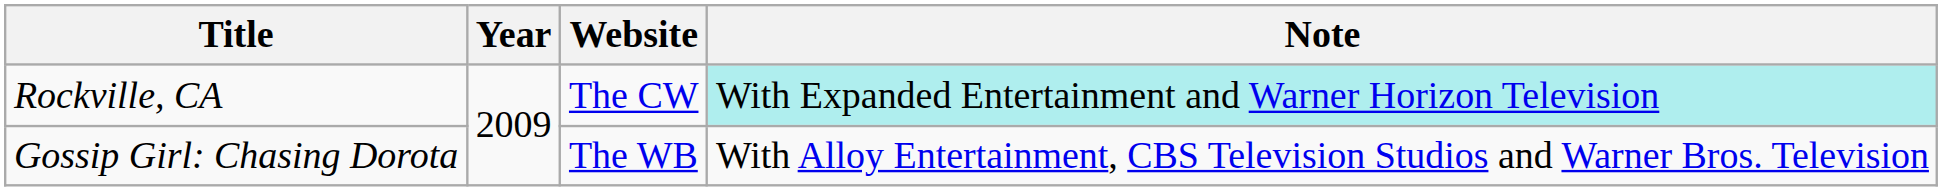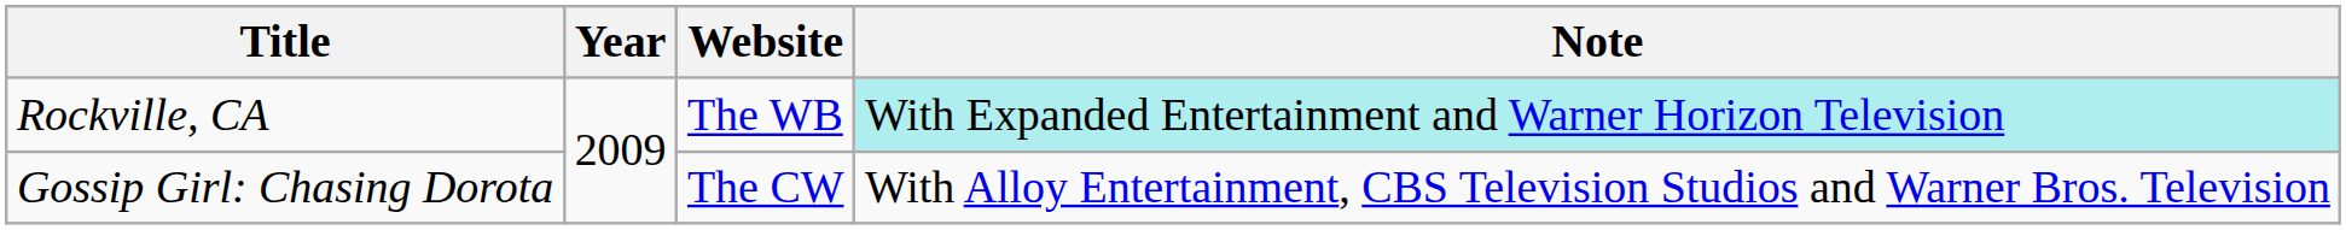 <table class="sortable wikitable">
 <tr>
 <th>Title</th>
 <th>Year</th>
 <th>Website</th>
 <th>Note</th>
 </tr>
 <tr>
 <td><em>Rockville, CA</em></td>
 <td rowspan="2">2009</td>
-<td><a href='#'>The CW</a></td>
+<td><a href='#'>The WB</a></td>
 <td style="background: paleturquoise;">With Expanded Entertainment and <a href='#'>Warner Horizon Television</a></td>
 </tr>
 <tr>
 <td><em>Gossip Girl: Chasing Dorota</em></td>
-<td><a href='#'>The WB</a></td>
+<td><a href='#'>The CW</a></td>
 <td>With <a href='#'>Alloy Entertainment</a>, <a href='#'>CBS Television Studios</a> and <a href='#'>Warner Bros. Television</a></td>
 </tr>
 </table>
